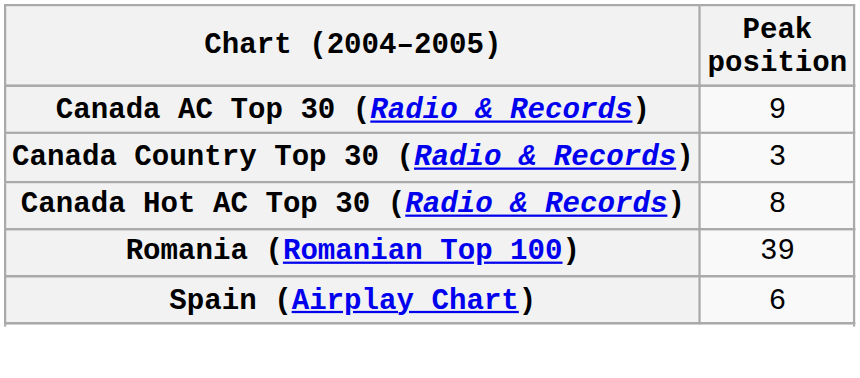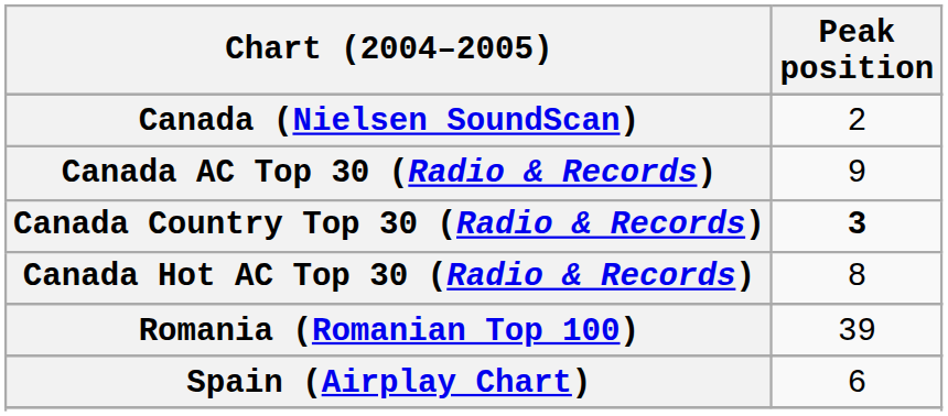 <table class="wikitable sortable plainrowheaders" style="text-align:center">
 <tr>
 <th scope="col">Chart (2004–2005)</th>
 <th scope="col">Peak<br> position</th>
 </tr>
 <tr>
 </tr>
 <tr>
 </tr>
 <tr>
 </tr>
 <tr>
+<th scope="row">Canada (<a href='#'>Nielsen SoundScan</a>)</th>
+<td>2</td>
+</tr>
+<tr>
 <th scope="row">Canada AC Top 30 (<em><a href='#'>Radio & Records</a></em>)</th>
 <td>9</td>
 </tr>
 <tr>
 <th scope="row">Canada Country Top 30 (<em><a href='#'>Radio & Records</a></em>)</th>
-<td>3</td>
+<td><strong>3</strong></td>
 </tr>
 <tr>
 <th scope="row">Canada Hot AC Top 30 (<em><a href='#'>Radio & Records</a></em>)</th>
 <td>8</td>
 </tr>
 <tr>
 </tr>
 <tr>
 </tr>
 <tr>
 </tr>
 <tr>
 </tr>
 <tr>
 </tr>
 <tr>
 </tr>
 <tr>
 <th scope="row">Romania (<a href='#'>Romanian Top 100</a>)</th>
 <td>39</td>
 </tr>
 <tr>
 </tr>
 <tr>
 <th scope="row">Spain (<a href='#'>Airplay Chart</a>)</th>
 <td>6</td>
 </tr>
 <tr>
 </tr>
 <tr>
 </tr>
 <tr>
 </tr>
 <tr>
 </tr>
 <tr>
 </tr>
 <tr>
 </tr>
 </table>
